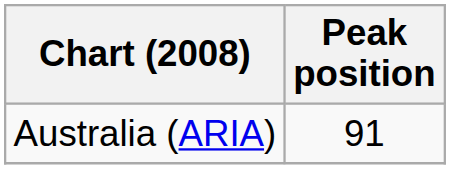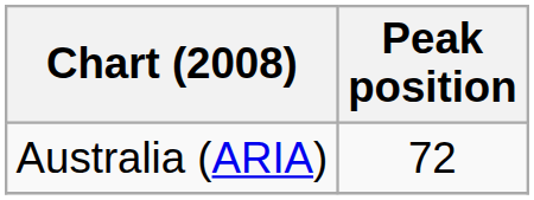 <table class="wikitable sortable plainrowheaders">
 <tr>
 <th scope="col">Chart (2008)</th>
 <th scope="col">Peak<br>position</th>
 </tr>
 <tr>
 <td>Australia (<a href='#'>ARIA</a>)</td>
-<td align="center">91</td>
+<td align="center">72</td>
 </tr>
 <tr>
 </tr>
 <tr>
 </tr>
 <tr>
 </tr>
 <tr>
 </tr>
 <tr>
 </tr>
 <tr>
 </tr>
 <tr>
 </tr>
 </table>
